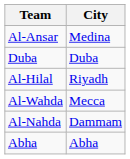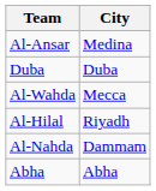 <table class="wikitable" style="margin:1em 2em 1em 1em;">
 <tr>
 <th>Team</th>
 <th>City</th>
 </tr>
 <tr>
 <td><a href='#'>Al-Ansar</a></td>
 <td><a href='#'>Medina</a></td>
 </tr>
 <tr>
 <td><a href='#'>Duba</a></td>
 <td><a href='#'>Duba</a></td>
 </tr>
 <tr>
+<td><a href='#'>Al-Wahda</a></td>
+<td><a href='#'>Mecca</a></td>
+</tr>
+<tr>
 <td><a href='#'>Al-Hilal</a></td>
 <td><a href='#'>Riyadh</a></td>
-</tr>
-<tr>
-<td><a href='#'>Al-Wahda</a></td>
-<td><a href='#'>Mecca</a></td>
 </tr>
 <tr>
 <td><a href='#'>Al-Nahda</a></td>
 <td><a href='#'>Dammam</a></td>
 </tr>
 <tr>
 <td><a href='#'>Abha</a></td>
 <td><a href='#'>Abha</a></td>
 </tr>
 </table>
